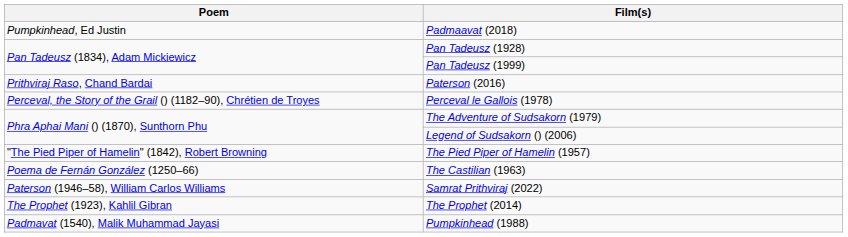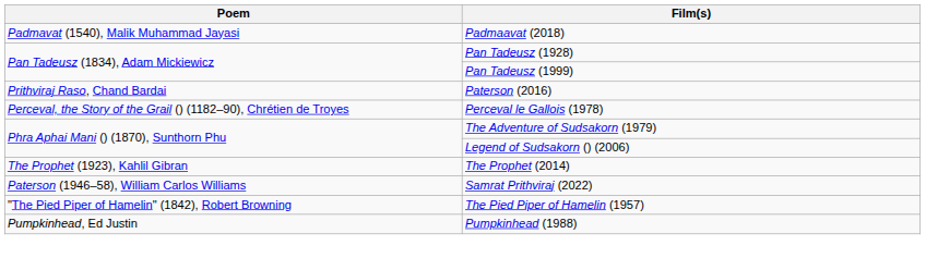 <table class="wikitable">
 <tr>
 <th width="600">Poem</th>
 <th width="600">Film(s)</th>
 </tr>
 <tr>
-<td><em>Pumpkinhead</em>, Ed Justin</td>
+<td><em><a href='#'>Padmavat</a></em> (1540), <a href='#'>Malik Muhammad Jayasi</a></td>
 <td><em><a href='#'>Padmaavat</a></em> (2018)</td>
 </tr>
 <tr>
 <td rowspan="2"><em><a href='#'>Pan Tadeusz</a></em> (1834), <a href='#'>Adam Mickiewicz</a></td>
 <td><em><a href='#'>Pan Tadeusz</a></em> (1928)</td>
 </tr>
 <tr>
 <td><em><a href='#'>Pan Tadeusz</a></em> (1999)</td>
 </tr>
 <tr>
 <td><em><a href='#'>Prithviraj Raso</a></em>, <a href='#'>Chand Bardai</a></td>
 <td><em><a href='#'>Paterson</a></em> (2016)</td>
 </tr>
 <tr>
 <td><em><a href='#'>Perceval, the Story of the Grail</a> </em> () (1182–90), <a href='#'>Chrétien de Troyes</a></td>
 <td><em><a href='#'>Perceval le Gallois</a></em> (1978)</td>
 </tr>
 <tr>
 <td rowspan="2"><em><a href='#'>Phra Aphai Mani</a></em> () (1870), <a href='#'>Sunthorn Phu</a></td>
 <td><em><a href='#'>The Adventure of Sudsakorn</a></em> (1979)</td>
 </tr>
 <tr>
 <td><em><a href='#'>Legend of Sudsakorn</a></em> () (2006)</td>
 </tr>
 <tr>
-<td>"<a href='#'>The Pied Piper of Hamelin</a>" (1842), <a href='#'>Robert Browning</a></td>
-<td><em><a href='#'>The Pied Piper of Hamelin</a></em> (1957)</td>
-</tr>
-<tr>
-<td><em><a href='#'>Poema de Fernán González</a></em> (1250–66)</td>
-<td><em><a href='#'>The Castilian</a></em> (1963)</td>
+<td><em><a href='#'>The Prophet</a></em> (1923), <a href='#'>Kahlil Gibran</a></td>
+<td><em><a href='#'>The Prophet</a></em> (2014)</td>
 </tr>
 <tr>
 <td><em><a href='#'>Paterson</a></em> (1946–58), <a href='#'>William Carlos Williams</a></td>
 <td><em><a href='#'>Samrat Prithviraj</a></em> (2022)</td>
 </tr>
 <tr>
-<td><em><a href='#'>The Prophet</a></em> (1923), <a href='#'>Kahlil Gibran</a></td>
-<td><em><a href='#'>The Prophet</a></em> (2014)</td>
+<td>"<a href='#'>The Pied Piper of Hamelin</a>" (1842), <a href='#'>Robert Browning</a></td>
+<td><em><a href='#'>The Pied Piper of Hamelin</a></em> (1957)</td>
 </tr>
 <tr>
-<td><em><a href='#'>Padmavat</a></em> (1540), <a href='#'>Malik Muhammad Jayasi</a></td>
+<td><em>Pumpkinhead</em>, Ed Justin</td>
 <td><em><a href='#'>Pumpkinhead</a></em> (1988)</td>
 </tr>
 </table>
